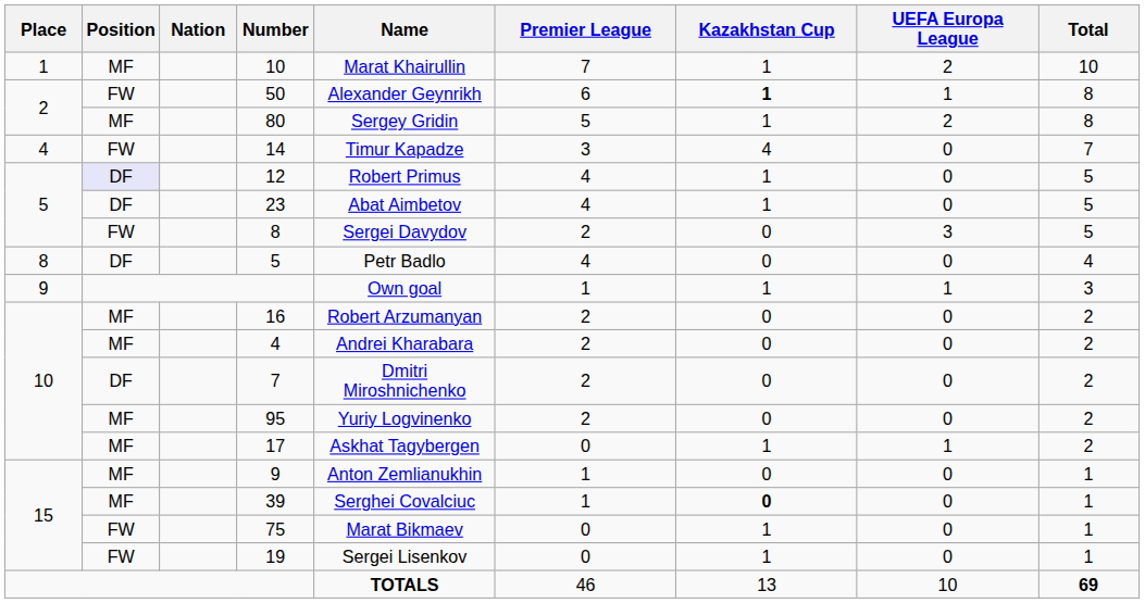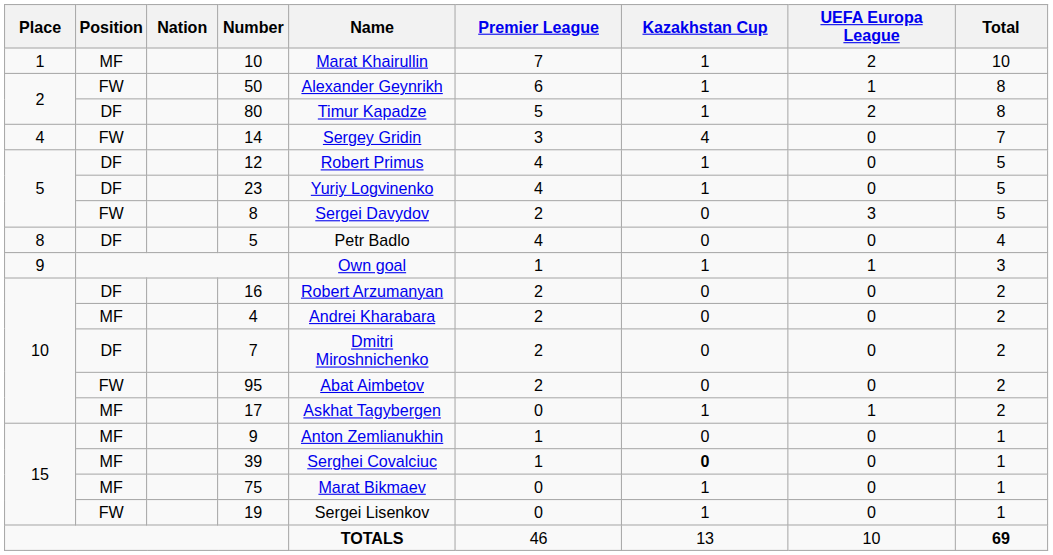 <table class="wikitable" style="font-size: 95%; text-align: center;">
 <tr>
 <th width=60>Place</th>
 <th width=60>Position</th>
 <th width=60>Nation</th>
 <th width=60>Number</th>
 <th width=150>Name</th>
 <th width=150><a href='#'>Premier League</a></th>
 <th width=150><a href='#'>Kazakhstan Cup</a></th>
 <th width=150><a href='#'>UEFA Europa League</a></th>
 <th width=80><strong>Total</strong></th>
 </tr>
 <tr>
 <td>1</td>
 <td>MF</td>
 <td></td>
 <td>10</td>
 <td><a href='#'>Marat Khairullin</a></td>
 <td>7</td>
 <td>1</td>
 <td>2</td>
 <td>10</td>
 </tr>
 <tr>
 <td rowspan=2>2</td>
 <td>FW</td>
 <td></td>
 <td>50</td>
 <td><a href='#'>Alexander Geynrikh</a></td>
 <td>6</td>
-<td><strong>1</strong></td>
+<td>1</td>
 <td>1</td>
 <td>8</td>
 </tr>
 <tr>
-<td>MF</td>
+<td>DF</td>
 <td></td>
 <td>80</td>
-<td><a href='#'>Sergey Gridin</a></td>
+<td><a href='#'>Timur Kapadze</a></td>
 <td>5</td>
 <td>1</td>
 <td>2</td>
 <td>8</td>
 </tr>
 <tr>
 <td>4</td>
 <td>FW</td>
 <td></td>
 <td>14</td>
-<td><a href='#'>Timur Kapadze</a></td>
+<td><a href='#'>Sergey Gridin</a></td>
 <td>3</td>
 <td>4</td>
 <td>0</td>
 <td>7</td>
 </tr>
 <tr>
 <td rowspan=3>5</td>
-<td style="background: lavender;">DF</td>
+<td>DF</td>
 <td></td>
 <td>12</td>
 <td><a href='#'>Robert Primus</a></td>
 <td>4</td>
 <td>1</td>
 <td>0</td>
 <td>5</td>
 </tr>
 <tr>
 <td>DF</td>
 <td></td>
 <td>23</td>
-<td><a href='#'>Abat Aimbetov</a></td>
+<td><a href='#'>Yuriy Logvinenko</a></td>
 <td>4</td>
 <td>1</td>
 <td>0</td>
 <td>5</td>
 </tr>
 <tr>
 <td>FW</td>
 <td></td>
 <td>8</td>
 <td><a href='#'>Sergei Davydov</a></td>
 <td>2</td>
 <td>0</td>
 <td>3</td>
 <td>5</td>
 </tr>
 <tr>
 <td>8</td>
 <td>DF</td>
 <td></td>
 <td>5</td>
 <td>Petr Badlo</td>
 <td>4</td>
 <td>0</td>
 <td>0</td>
 <td>4</td>
 </tr>
 <tr>
 <td>9</td>
 <td colspan=3></td>
 <td><a href='#'>Own goal</a></td>
 <td>1</td>
 <td>1</td>
 <td>1</td>
 <td>3</td>
 </tr>
 <tr>
 <td rowspan=5>10</td>
-<td>MF</td>
+<td>DF</td>
 <td></td>
 <td>16</td>
 <td><a href='#'>Robert Arzumanyan</a></td>
 <td>2</td>
 <td>0</td>
 <td>0</td>
 <td>2</td>
 </tr>
 <tr>
 <td>MF</td>
 <td></td>
 <td>4</td>
 <td><a href='#'>Andrei Kharabara</a></td>
 <td>2</td>
 <td>0</td>
 <td>0</td>
 <td>2</td>
 </tr>
 <tr>
 <td>DF</td>
 <td></td>
 <td>7</td>
 <td><a href='#'>Dmitri Miroshnichenko</a></td>
 <td>2</td>
 <td>0</td>
 <td>0</td>
 <td>2</td>
 </tr>
 <tr>
-<td>MF</td>
+<td>FW</td>
 <td></td>
 <td>95</td>
-<td><a href='#'>Yuriy Logvinenko</a></td>
+<td><a href='#'>Abat Aimbetov</a></td>
 <td>2</td>
 <td>0</td>
 <td>0</td>
 <td>2</td>
 </tr>
 <tr>
 <td>MF</td>
 <td></td>
 <td>17</td>
 <td><a href='#'>Askhat Tagybergen</a></td>
 <td>0</td>
 <td>1</td>
 <td>1</td>
 <td>2</td>
 </tr>
 <tr>
 <td rowspan=4>15</td>
 <td>MF</td>
 <td></td>
 <td>9</td>
 <td><a href='#'>Anton Zemlianukhin</a></td>
 <td>1</td>
 <td>0</td>
 <td>0</td>
 <td>1</td>
 </tr>
 <tr>
 <td>MF</td>
 <td></td>
 <td>39</td>
 <td><a href='#'>Serghei Covalciuc</a></td>
 <td>1</td>
 <td><strong>0</strong></td>
 <td>0</td>
 <td>1</td>
 </tr>
 <tr>
-<td>FW</td>
+<td>MF</td>
 <td></td>
 <td>75</td>
 <td><a href='#'>Marat Bikmaev</a></td>
 <td>0</td>
 <td>1</td>
 <td>0</td>
 <td>1</td>
 </tr>
 <tr>
 <td>FW</td>
 <td></td>
 <td>19</td>
 <td>Sergei Lisenkov</td>
 <td>0</td>
 <td>1</td>
 <td>0</td>
 <td>1</td>
 </tr>
 <tr>
 <td colspan=4></td>
 <td><strong>TOTALS</strong></td>
 <td>46</td>
 <td>13</td>
 <td>10</td>
 <td><strong>69</strong></td>
 </tr>
 </table>
